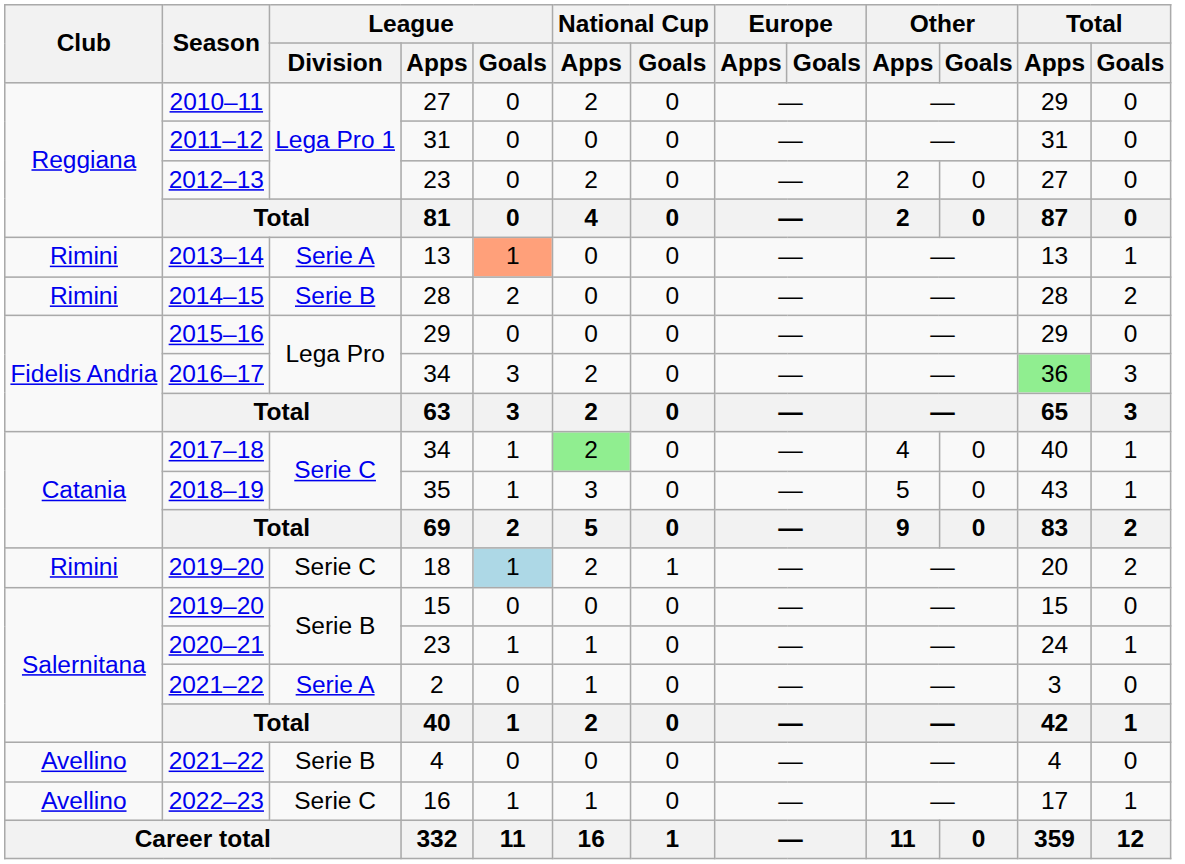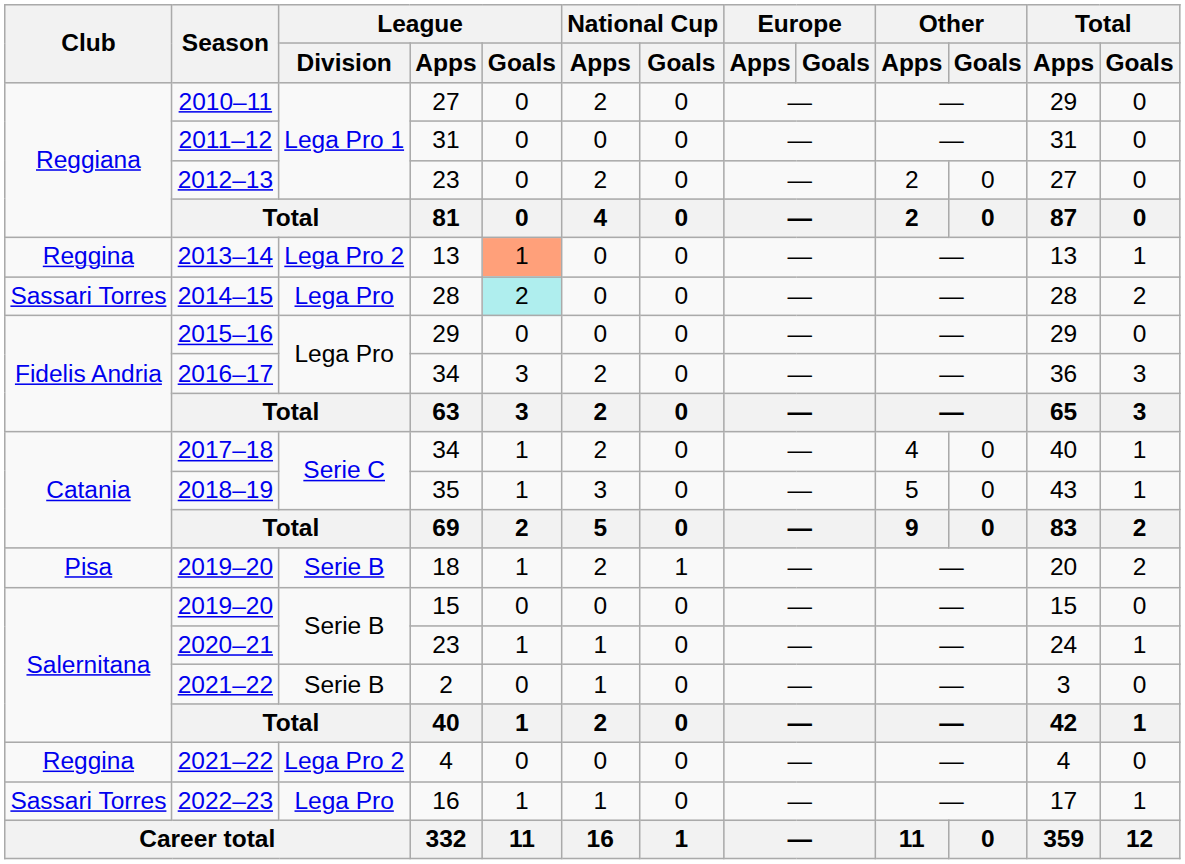 <table class="wikitable" style="text-align:center">
 <tr>
 <th rowspan="2">Club</th>
 <th rowspan="2">Season</th>
 <th colspan="3">League</th>
 <th colspan="2">National Cup</th>
 <th colspan="2">Europe</th>
 <th colspan="2">Other</th>
 <th colspan="2">Total</th>
 </tr>
 <tr>
 <th>Division</th>
 <th>Apps</th>
 <th>Goals</th>
 <th>Apps</th>
 <th>Goals</th>
 <th>Apps</th>
 <th>Goals</th>
 <th>Apps</th>
 <th>Goals</th>
 <th>Apps</th>
 <th>Goals</th>
 </tr>
 <tr>
 <td rowspan="4"><a href='#'>Reggiana</a></td>
 <td><a href='#'>2010–11</a></td>
 <td rowspan="3"><a href='#'>Lega Pro 1</a></td>
 <td>27</td>
 <td>0</td>
 <td>2</td>
 <td>0</td>
 <td colspan="2">—</td>
 <td colspan="2">—</td>
 <td>29</td>
 <td>0</td>
 </tr>
 <tr>
 <td><a href='#'>2011–12</a></td>
 <td>31</td>
 <td>0</td>
 <td>0</td>
 <td>0</td>
 <td colspan="2">—</td>
 <td colspan="2">—</td>
 <td>31</td>
 <td>0</td>
 </tr>
 <tr>
 <td><a href='#'>2012–13</a></td>
 <td>23</td>
 <td>0</td>
 <td>2</td>
 <td>0</td>
 <td colspan="2">—</td>
 <td>2</td>
 <td>0</td>
 <td>27</td>
 <td>0</td>
 </tr>
 <tr>
 <th colspan="2">Total</th>
 <th>81</th>
 <th>0</th>
 <th>4</th>
 <th>0</th>
 <th colspan="2">—</th>
 <th>2</th>
 <th>0</th>
 <th>87</th>
 <th>0</th>
 </tr>
 <tr>
-<td><a href='#'>Rimini</a></td>
+<td><a href='#'>Reggina</a></td>
 <td><a href='#'>2013–14</a></td>
-<td><a href='#'>Serie A</a></td>
+<td><a href='#'>Lega Pro 2</a></td>
 <td>13</td>
 <td style="background: lightsalmon;">1</td>
 <td>0</td>
 <td>0</td>
 <td colspan="2">—</td>
 <td colspan="2">—</td>
 <td>13</td>
 <td>1</td>
 </tr>
 <tr>
-<td><a href='#'>Rimini</a></td>
+<td><a href='#'>Sassari Torres</a></td>
 <td><a href='#'>2014–15</a></td>
-<td><a href='#'>Serie B</a></td>
+<td><a href='#'>Lega Pro</a></td>
 <td>28</td>
-<td>2</td>
+<td style="background: paleturquoise;">2</td>
 <td>0</td>
 <td>0</td>
 <td colspan="2">—</td>
 <td colspan="2">—</td>
 <td>28</td>
 <td>2</td>
 </tr>
 <tr>
 <td rowspan="3"><a href='#'>Fidelis Andria</a></td>
 <td><a href='#'>2015–16</a></td>
 <td rowspan="2">Lega Pro</td>
 <td>29</td>
 <td>0</td>
 <td>0</td>
 <td>0</td>
 <td colspan="2">—</td>
 <td colspan="2">—</td>
 <td>29</td>
 <td>0</td>
 </tr>
 <tr>
 <td><a href='#'>2016–17</a></td>
 <td>34</td>
 <td>3</td>
 <td>2</td>
 <td>0</td>
 <td colspan="2">—</td>
 <td colspan="2">—</td>
-<td style="background: lightgreen;">36</td>
+<td>36</td>
 <td>3</td>
 </tr>
 <tr>
 <th colspan="2">Total</th>
 <th>63</th>
 <th>3</th>
 <th>2</th>
 <th>0</th>
 <th colspan="2">—</th>
 <th colspan="2">—</th>
 <th>65</th>
 <th>3</th>
 </tr>
 <tr>
 <td rowspan="3"><a href='#'>Catania</a></td>
 <td><a href='#'>2017–18</a></td>
 <td rowspan="2"><a href='#'>Serie C</a></td>
 <td>34</td>
 <td>1</td>
-<td style="background: lightgreen;">2</td>
+<td>2</td>
 <td>0</td>
 <td colspan="2">—</td>
 <td>4</td>
 <td>0</td>
 <td>40</td>
 <td>1</td>
 </tr>
 <tr>
 <td><a href='#'>2018–19</a></td>
 <td>35</td>
 <td>1</td>
 <td>3</td>
 <td>0</td>
 <td colspan="2">—</td>
 <td>5</td>
 <td>0</td>
 <td>43</td>
 <td>1</td>
 </tr>
 <tr>
 <th colspan="2">Total</th>
 <th>69</th>
 <th>2</th>
 <th>5</th>
 <th>0</th>
 <th colspan="2">—</th>
 <th>9</th>
 <th>0</th>
 <th>83</th>
 <th>2</th>
 </tr>
 <tr>
-<td><a href='#'>Rimini</a></td>
+<td><a href='#'>Pisa</a></td>
 <td><a href='#'>2019–20</a></td>
-<td>Serie C</td>
+<td><a href='#'>Serie B</a></td>
 <td>18</td>
-<td style="background: lightblue;">1</td>
+<td>1</td>
 <td>2</td>
 <td>1</td>
 <td colspan="2">—</td>
 <td colspan="2">—</td>
 <td>20</td>
 <td>2</td>
 </tr>
 <tr>
 <td rowspan="4"><a href='#'>Salernitana</a></td>
 <td><a href='#'>2019–20</a></td>
 <td rowspan="2">Serie B</td>
 <td>15</td>
 <td>0</td>
 <td>0</td>
 <td>0</td>
 <td colspan="2">—</td>
 <td colspan="2">—</td>
 <td>15</td>
 <td>0</td>
 </tr>
 <tr>
 <td><a href='#'>2020–21</a></td>
 <td>23</td>
 <td>1</td>
 <td>1</td>
 <td>0</td>
 <td colspan="2">—</td>
 <td colspan="2">—</td>
 <td>24</td>
 <td>1</td>
 </tr>
 <tr>
 <td><a href='#'>2021–22</a></td>
-<td><a href='#'>Serie A</a></td>
+<td>Serie B</td>
 <td>2</td>
 <td>0</td>
 <td>1</td>
 <td>0</td>
 <td colspan="2">—</td>
 <td colspan="2">—</td>
 <td>3</td>
 <td>0</td>
 </tr>
 <tr>
 <th colspan="2">Total</th>
 <th>40</th>
 <th>1</th>
 <th>2</th>
 <th>0</th>
 <th colspan="2">—</th>
 <th colspan="2">—</th>
 <th>42</th>
 <th>1</th>
 </tr>
 <tr>
-<td><a href='#'>Avellino</a></td>
+<td><a href='#'>Reggina</a></td>
 <td><a href='#'>2021–22</a></td>
-<td>Serie B</td>
+<td><a href='#'>Lega Pro 2</a></td>
 <td>4</td>
 <td>0</td>
 <td>0</td>
 <td>0</td>
 <td colspan="2">—</td>
 <td colspan="2">—</td>
 <td>4</td>
 <td>0</td>
 </tr>
 <tr>
-<td><a href='#'>Avellino</a></td>
+<td><a href='#'>Sassari Torres</a></td>
 <td><a href='#'>2022–23</a></td>
-<td>Serie C</td>
+<td><a href='#'>Lega Pro</a></td>
 <td>16</td>
 <td>1</td>
 <td>1</td>
 <td>0</td>
 <td colspan="2">—</td>
 <td colspan="2">—</td>
 <td>17</td>
 <td>1</td>
 </tr>
 <tr>
 <th colspan="3">Career total</th>
 <th>332</th>
 <th>11</th>
 <th>16</th>
 <th>1</th>
 <th colspan="2">—</th>
 <th>11</th>
 <th>0</th>
 <th>359</th>
 <th>12</th>
 </tr>
 </table>
